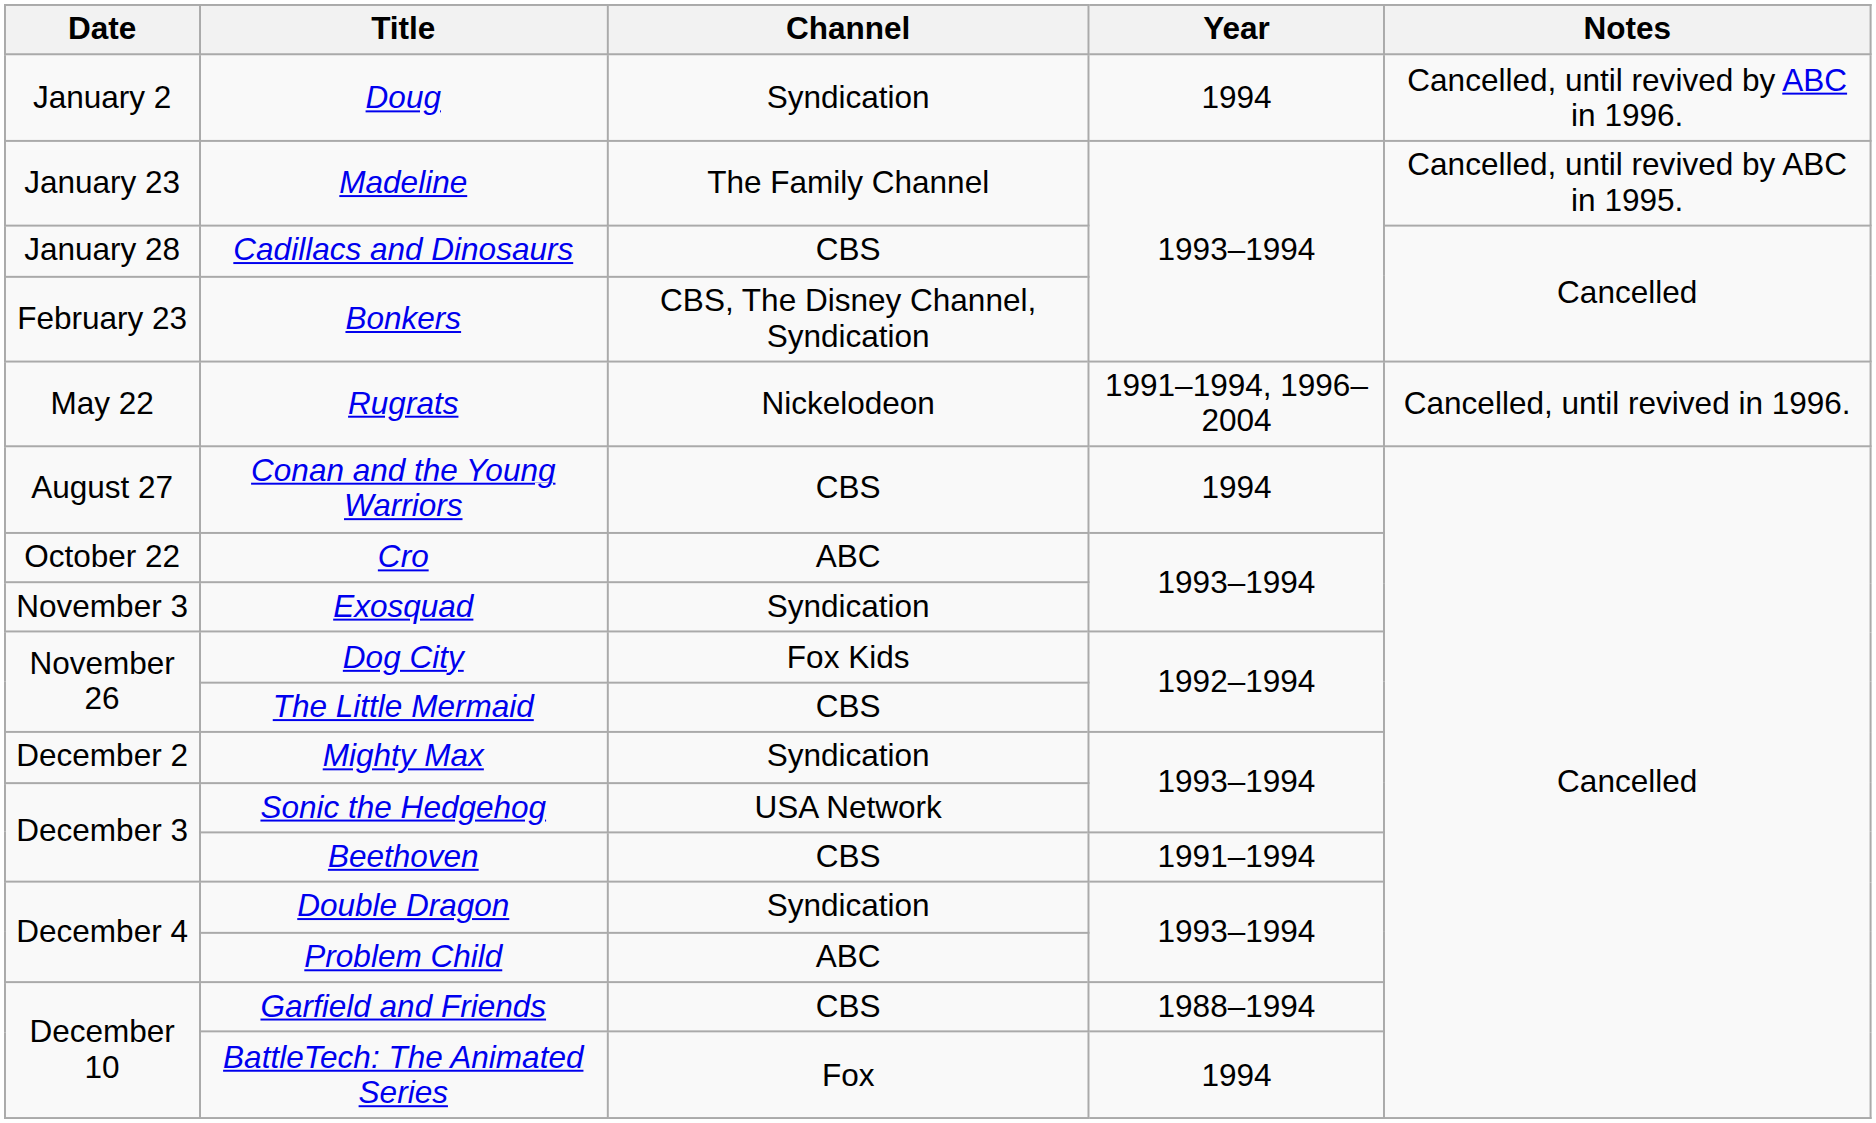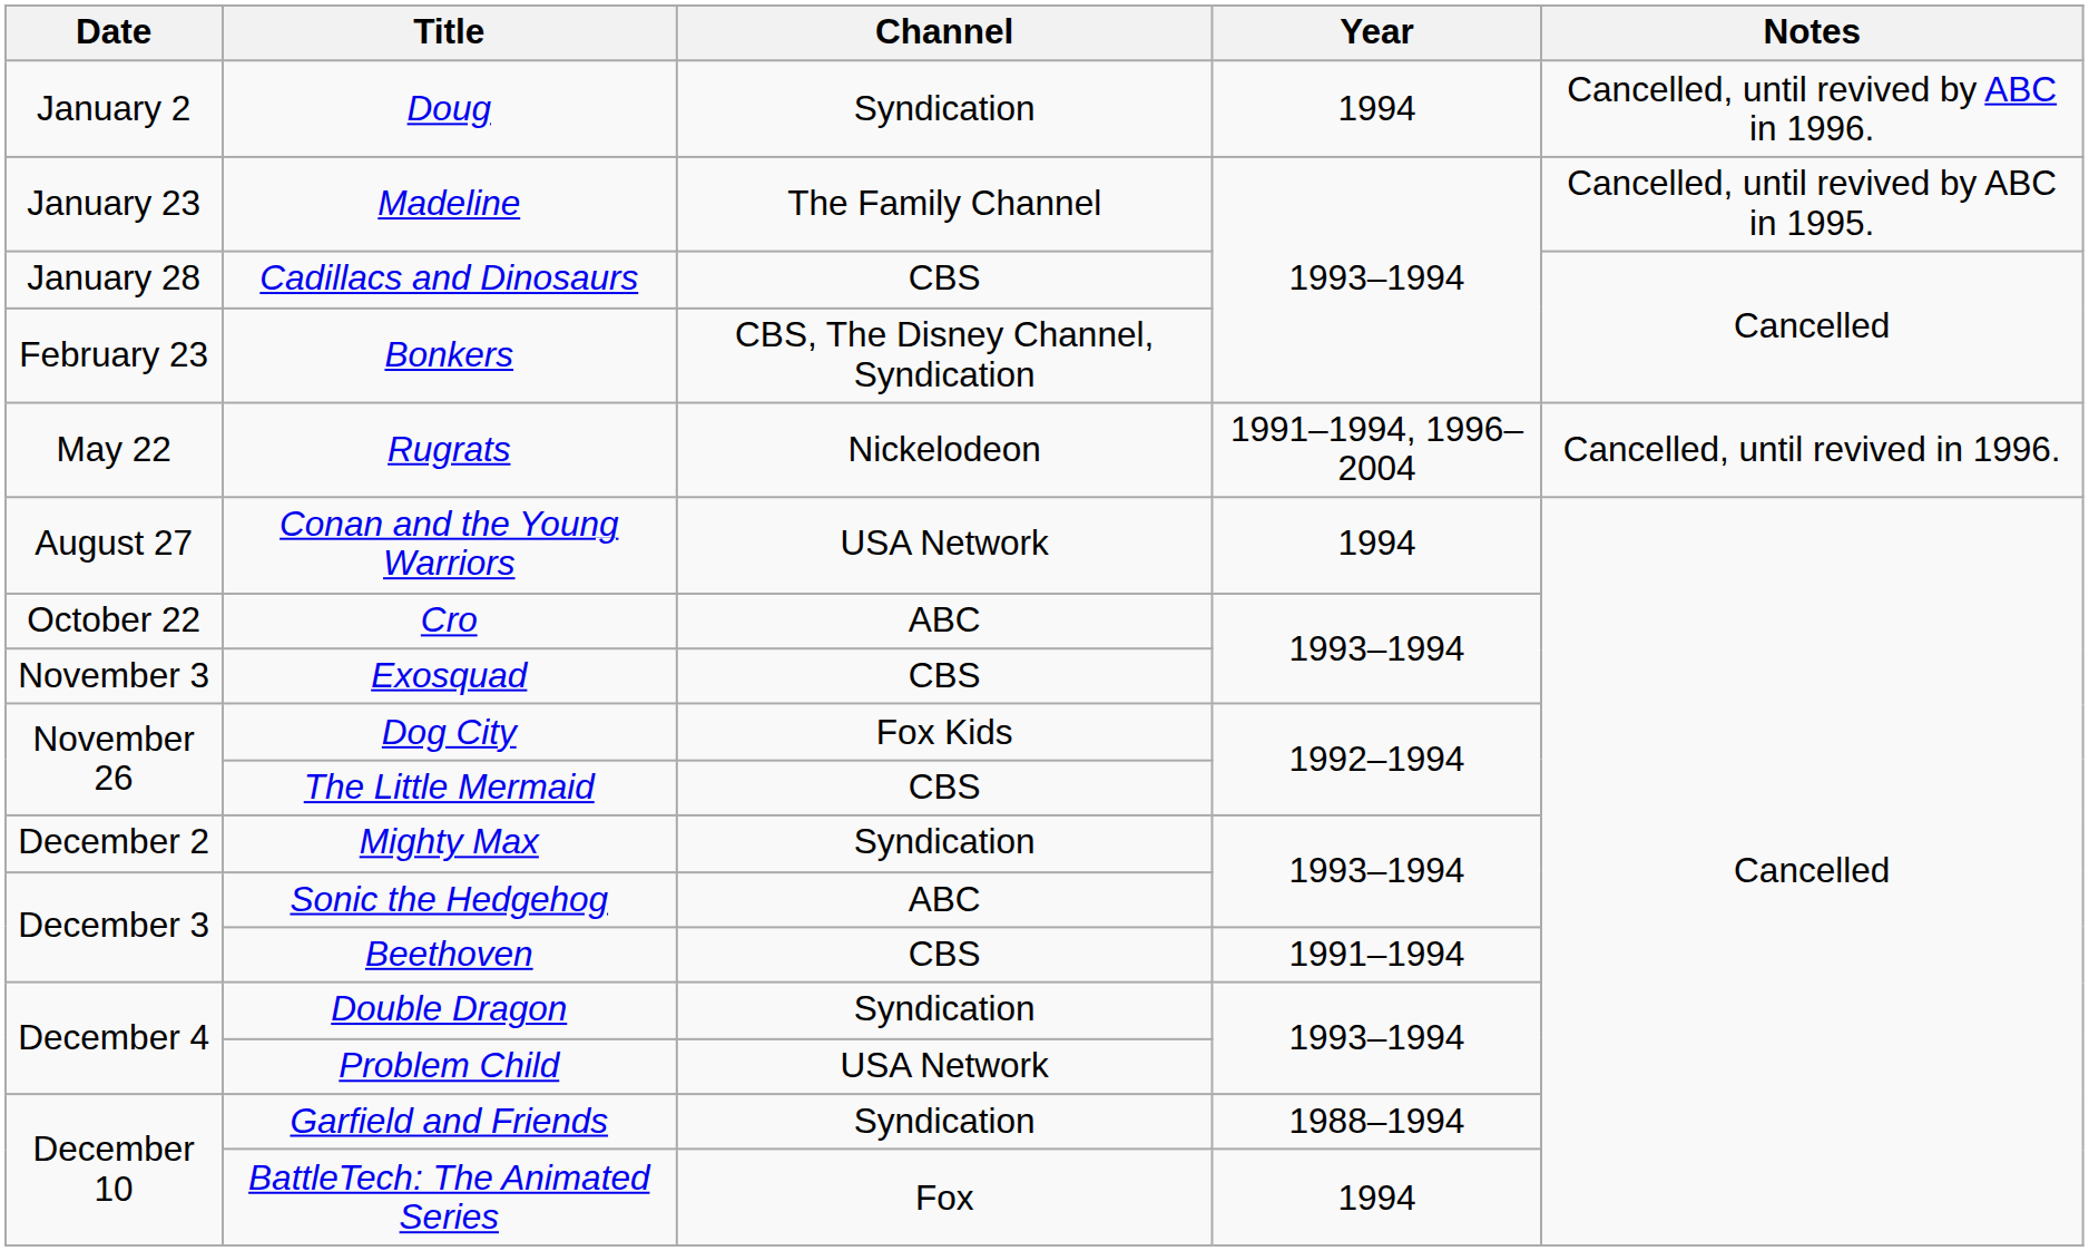 <table class="wikitable sortable" style="text-align: center" width="75%">
 <tr>
 <th scope="col">Date</th>
 <th scope="col">Title</th>
 <th scope="col">Channel</th>
 <th scope="col">Year</th>
 <th scope="col">Notes</th>
 </tr>
 <tr>
 <td>January 2</td>
 <td><em><a href='#'>Doug</a></em></td>
 <td>Syndication</td>
 <td>1994</td>
 <td>Cancelled, until revived by <a href='#'>ABC</a> in 1996.</td>
 </tr>
 <tr>
 <td>January 23</td>
 <td><em><a href='#'>Madeline</a></em></td>
 <td>The Family Channel</td>
 <td rowspan=3>1993–1994</td>
 <td>Cancelled, until revived by ABC in 1995.</td>
 </tr>
 <tr>
 <td>January 28</td>
 <td><em><a href='#'>Cadillacs and Dinosaurs</a></em></td>
 <td>CBS</td>
 <td rowspan=2>Cancelled</td>
 </tr>
 <tr>
 <td>February 23</td>
 <td><em><a href='#'>Bonkers</a></em></td>
 <td>CBS, The Disney Channel, Syndication</td>
 </tr>
 <tr>
 <td>May 22</td>
 <td><em><a href='#'>Rugrats</a></em></td>
 <td>Nickelodeon</td>
 <td>1991–1994, 1996–2004</td>
 <td>Cancelled, until revived in 1996.</td>
 </tr>
 <tr>
 <td>August 27</td>
 <td><em><a href='#'>Conan and the Young Warriors</a></em></td>
-<td>CBS</td>
+<td>USA Network</td>
 <td>1994</td>
 <td rowspan=12>Cancelled</td>
 </tr>
 <tr>
 <td>October 22</td>
 <td><em><a href='#'>Cro</a></em></td>
 <td>ABC</td>
 <td rowspan=2>1993–1994</td>
 </tr>
 <tr>
 <td>November 3</td>
 <td><em><a href='#'>Exosquad</a></em></td>
-<td>Syndication</td>
+<td>CBS</td>
 </tr>
 <tr>
 <td rowspan=2>November 26</td>
 <td><em><a href='#'>Dog City</a></em></td>
 <td>Fox Kids</td>
 <td rowspan=2>1992–1994</td>
 </tr>
 <tr>
 <td><em><a href='#'>The Little Mermaid</a></em></td>
 <td>CBS</td>
 </tr>
 <tr>
 <td>December 2</td>
 <td><em><a href='#'>Mighty Max</a></em></td>
 <td>Syndication</td>
 <td rowspan=2>1993–1994</td>
 </tr>
 <tr>
 <td rowspan=2>December 3</td>
 <td><em><a href='#'>Sonic the Hedgehog</a></em></td>
-<td>USA Network</td>
+<td>ABC</td>
 </tr>
 <tr>
 <td><em><a href='#'>Beethoven</a></em></td>
 <td>CBS</td>
 <td>1991–1994</td>
 </tr>
 <tr>
 <td rowspan=2>December 4</td>
 <td><em><a href='#'>Double Dragon</a></em></td>
 <td>Syndication</td>
 <td rowspan=2>1993–1994</td>
 </tr>
 <tr>
 <td><em><a href='#'>Problem Child</a></em></td>
-<td>ABC</td>
+<td>USA Network</td>
 </tr>
 <tr>
 <td rowspan=2>December 10</td>
 <td><em><a href='#'>Garfield and Friends</a></em></td>
-<td>CBS</td>
+<td>Syndication</td>
 <td>1988–1994</td>
 </tr>
 <tr>
 <td><em><a href='#'>BattleTech: The Animated Series</a></em></td>
 <td>Fox</td>
 <td>1994</td>
 </tr>
 </table>
